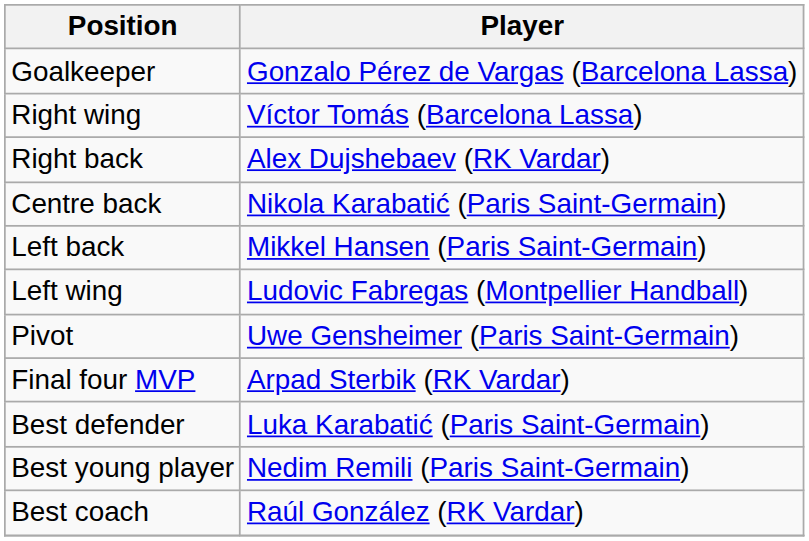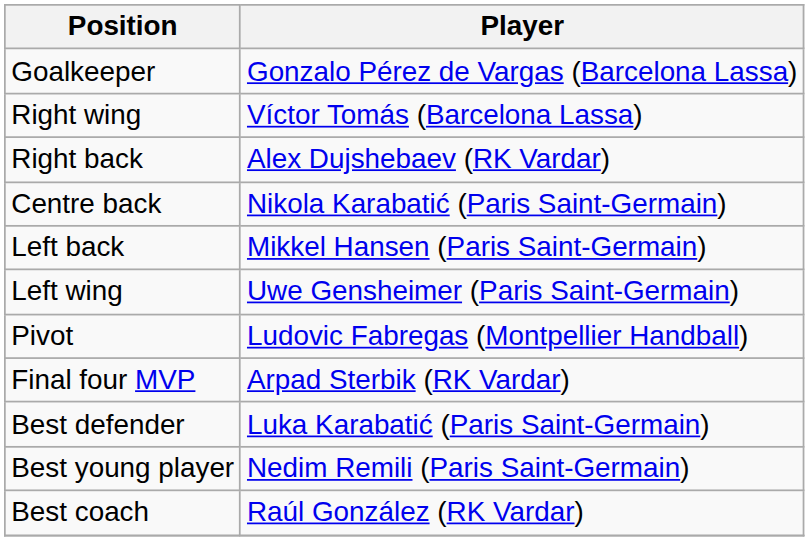 <table class="wikitable">
 <tr>
 <th>Position</th>
 <th>Player</th>
 </tr>
 <tr>
 <td>Goalkeeper</td>
 <td> <a href='#'>Gonzalo Pérez de Vargas</a> (<a href='#'>Barcelona Lassa</a>)</td>
 </tr>
 <tr>
 <td>Right wing</td>
 <td> <a href='#'>Víctor Tomás</a> (<a href='#'>Barcelona Lassa</a>)</td>
 </tr>
 <tr>
 <td>Right back</td>
 <td> <a href='#'>Alex Dujshebaev</a> (<a href='#'>RK Vardar</a>)</td>
 </tr>
 <tr>
 <td>Centre back</td>
 <td> <a href='#'>Nikola Karabatić</a> (<a href='#'>Paris Saint-Germain</a>)</td>
 </tr>
 <tr>
 <td>Left back</td>
 <td> <a href='#'>Mikkel Hansen</a> (<a href='#'>Paris Saint-Germain</a>)</td>
 </tr>
 <tr>
 <td>Left wing</td>
-<td> <a href='#'>Ludovic Fabregas</a> (<a href='#'>Montpellier Handball</a>)</td>
+<td> <a href='#'>Uwe Gensheimer</a> (<a href='#'>Paris Saint-Germain</a>)</td>
 </tr>
 <tr>
 <td>Pivot</td>
-<td> <a href='#'>Uwe Gensheimer</a> (<a href='#'>Paris Saint-Germain</a>)</td>
+<td> <a href='#'>Ludovic Fabregas</a> (<a href='#'>Montpellier Handball</a>)</td>
 </tr>
 <tr>
 <td>Final four <a href='#'>MVP</a></td>
 <td> <a href='#'>Arpad Sterbik</a> (<a href='#'>RK Vardar</a>)</td>
 </tr>
 <tr>
 <td>Best defender</td>
 <td> <a href='#'>Luka Karabatić</a> (<a href='#'>Paris Saint-Germain</a>)</td>
 </tr>
 <tr>
 <td>Best young player</td>
 <td> <a href='#'>Nedim Remili</a> (<a href='#'>Paris Saint-Germain</a>)</td>
 </tr>
 <tr>
 <td>Best coach</td>
 <td> <a href='#'>Raúl González</a> (<a href='#'>RK Vardar</a>)</td>
 </tr>
 <tr>
 </tr>
 </table>
